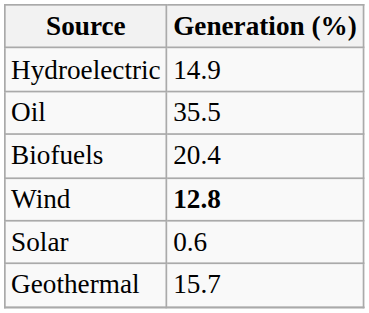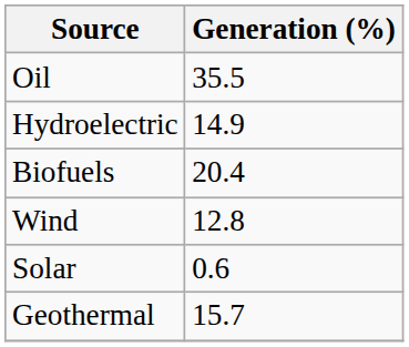 <table class="wikitable">
 <tr>
 <th>Source</th>
 <th>Generation (%)</th>
 </tr>
 <tr>
+<td>Oil</td>
+<td>35.5</td>
+</tr>
+<tr>
 <td>Hydroelectric</td>
 <td>14.9</td>
-</tr>
-<tr>
-<td>Oil</td>
-<td>35.5</td>
 </tr>
 <tr>
 <td>Biofuels</td>
 <td>20.4</td>
 </tr>
 <tr>
 <td>Wind</td>
-<td><strong>12.8</strong></td>
+<td>12.8</td>
 </tr>
 <tr>
 <td>Solar</td>
 <td>0.6</td>
 </tr>
 <tr>
 <td>Geothermal</td>
 <td>15.7</td>
 </tr>
 <tr>
 </tr>
 </table>
